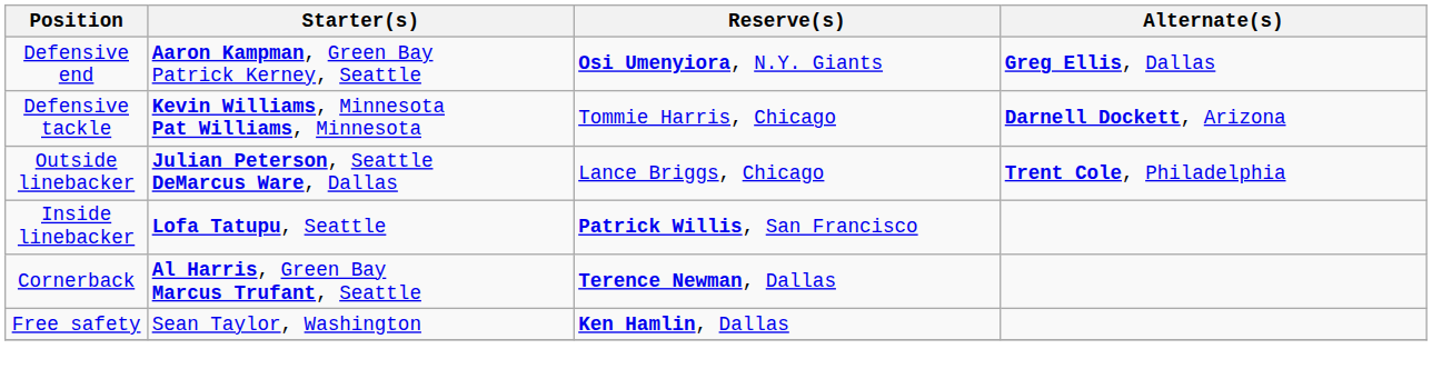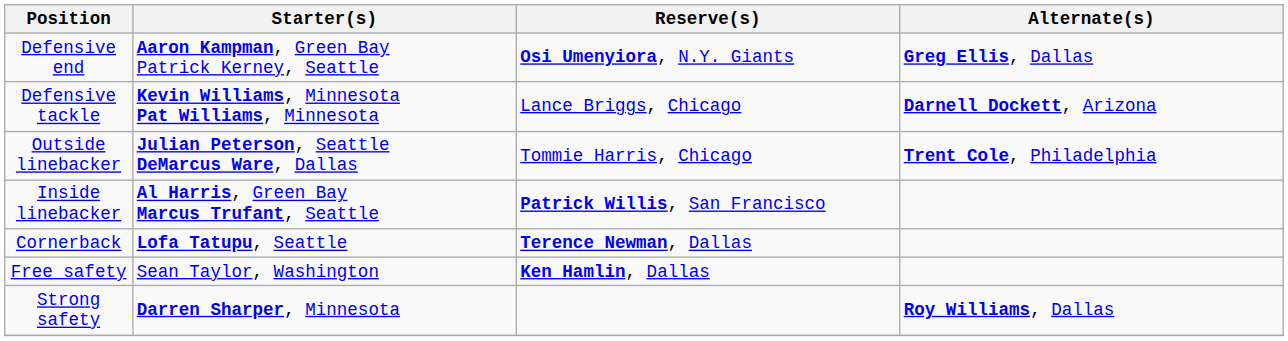 <table class="wikitable" style="width:75%;">
 <tr>
 <th style="width:10%;">Position</th>
 <th style="width:30%;">Starter(s)</th>
 <th style="width:30%;">Reserve(s)</th>
 <th style="width:30%;">Alternate(s)</th>
 </tr>
 <tr>
 <td align=center><a href='#'>Defensive end</a></td>
 <td> <strong><a href='#'>Aaron Kampman</a></strong>, <a href='#'>Green Bay</a><br> <a href='#'>Patrick Kerney</a>, <a href='#'>Seattle</a></td>
 <td> <strong><a href='#'>Osi Umenyiora</a></strong>, <a href='#'>N.Y. Giants</a></td>
 <td> <strong><a href='#'>Greg Ellis</a></strong>, <a href='#'>Dallas</a></td>
 </tr>
 <tr>
 <td align=center><a href='#'>Defensive tackle</a></td>
 <td> <strong><a href='#'>Kevin Williams</a></strong>, <a href='#'>Minnesota</a><br> <strong><a href='#'>Pat Williams</a></strong>, <a href='#'>Minnesota</a></td>
-<td> <a href='#'>Tommie Harris</a>, <a href='#'>Chicago</a></td>
+<td> <a href='#'>Lance Briggs</a>, <a href='#'>Chicago</a></td>
 <td> <strong><a href='#'>Darnell Dockett</a></strong>, <a href='#'>Arizona</a></td>
 </tr>
 <tr>
 <td align=center><a href='#'>Outside linebacker</a></td>
 <td> <strong><a href='#'>Julian Peterson</a></strong>, <a href='#'>Seattle</a><br> <strong><a href='#'>DeMarcus Ware</a></strong>, <a href='#'>Dallas</a></td>
-<td> <a href='#'>Lance Briggs</a>, <a href='#'>Chicago</a></td>
+<td> <a href='#'>Tommie Harris</a>, <a href='#'>Chicago</a></td>
 <td> <strong><a href='#'>Trent Cole</a></strong>, <a href='#'>Philadelphia</a></td>
 </tr>
 <tr>
 <td align=center><a href='#'>Inside linebacker</a></td>
-<td> <strong><a href='#'>Lofa Tatupu</a></strong>, <a href='#'>Seattle</a></td>
+<td> <strong><a href='#'>Al Harris</a></strong>, <a href='#'>Green Bay</a><br> <strong><a href='#'>Marcus Trufant</a></strong>, <a href='#'>Seattle</a></td>
 <td> <strong><a href='#'>Patrick Willis</a></strong>, <a href='#'>San Francisco</a></td>
 <td></td>
 </tr>
 <tr>
 <td align=center><a href='#'>Cornerback</a></td>
-<td> <strong><a href='#'>Al Harris</a></strong>, <a href='#'>Green Bay</a><br> <strong><a href='#'>Marcus Trufant</a></strong>, <a href='#'>Seattle</a></td>
+<td> <strong><a href='#'>Lofa Tatupu</a></strong>, <a href='#'>Seattle</a></td>
 <td> <strong><a href='#'>Terence Newman</a></strong>, <a href='#'>Dallas</a></td>
 <td></td>
 </tr>
 <tr>
 <td align=center><a href='#'>Free safety</a></td>
 <td> <a href='#'>Sean Taylor</a>, <a href='#'>Washington</a></td>
 <td> <strong><a href='#'>Ken Hamlin</a></strong>, <a href='#'>Dallas</a></td>
 <td></td>
 </tr>
 <tr>
+<td align=center><a href='#'>Strong safety</a></td>
+<td> <strong><a href='#'>Darren Sharper</a></strong>, <a href='#'>Minnesota</a></td>
+<td></td>
+<td> <strong><a href='#'>Roy Williams</a></strong>, <a href='#'>Dallas</a></td>
+</tr>
+<tr>
 </tr>
 </table>
